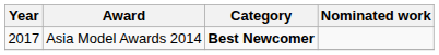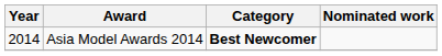 <table class="wikitable sortable">
 <tr>
 <th>Year</th>
 <th>Award</th>
 <th>Category</th>
 <th>Nominated work</th>
 </tr>
 <tr>
-<td>2017</td>
+<td>2014</td>
 <td>Asia Model Awards 2014</td>
 <td><strong>Best Newcomer</strong></td>
 <td></td>
 </tr>
 <tr>
 </tr>
 </table>
